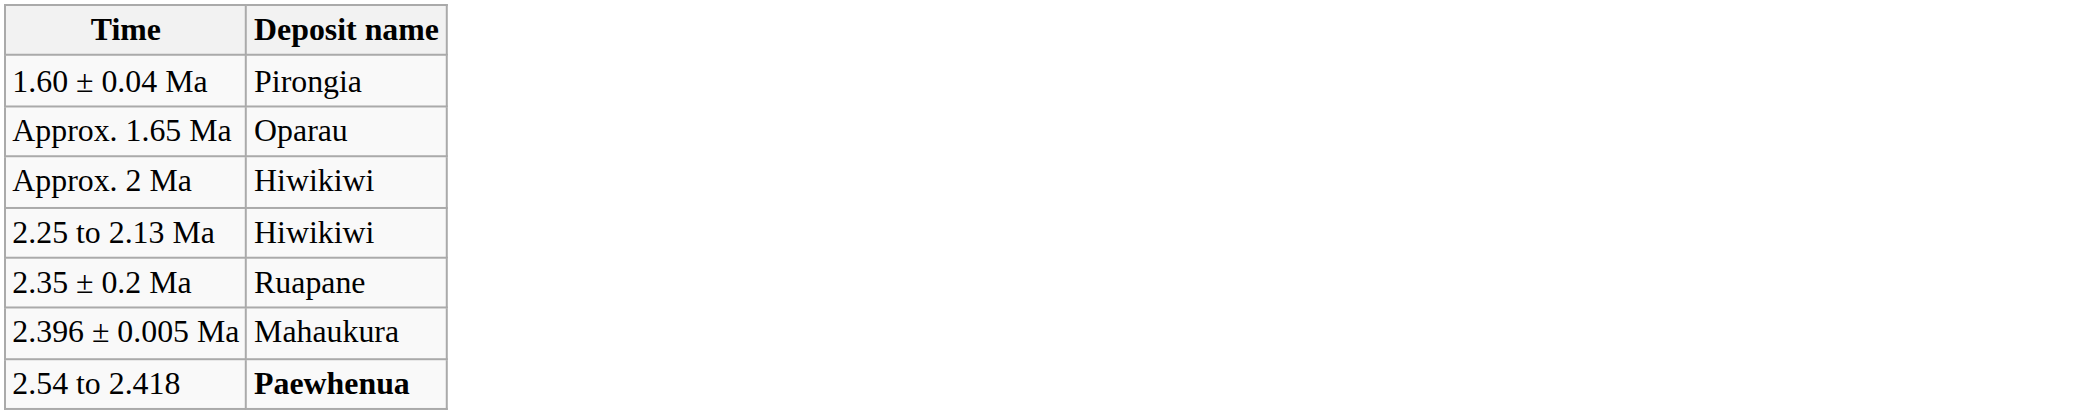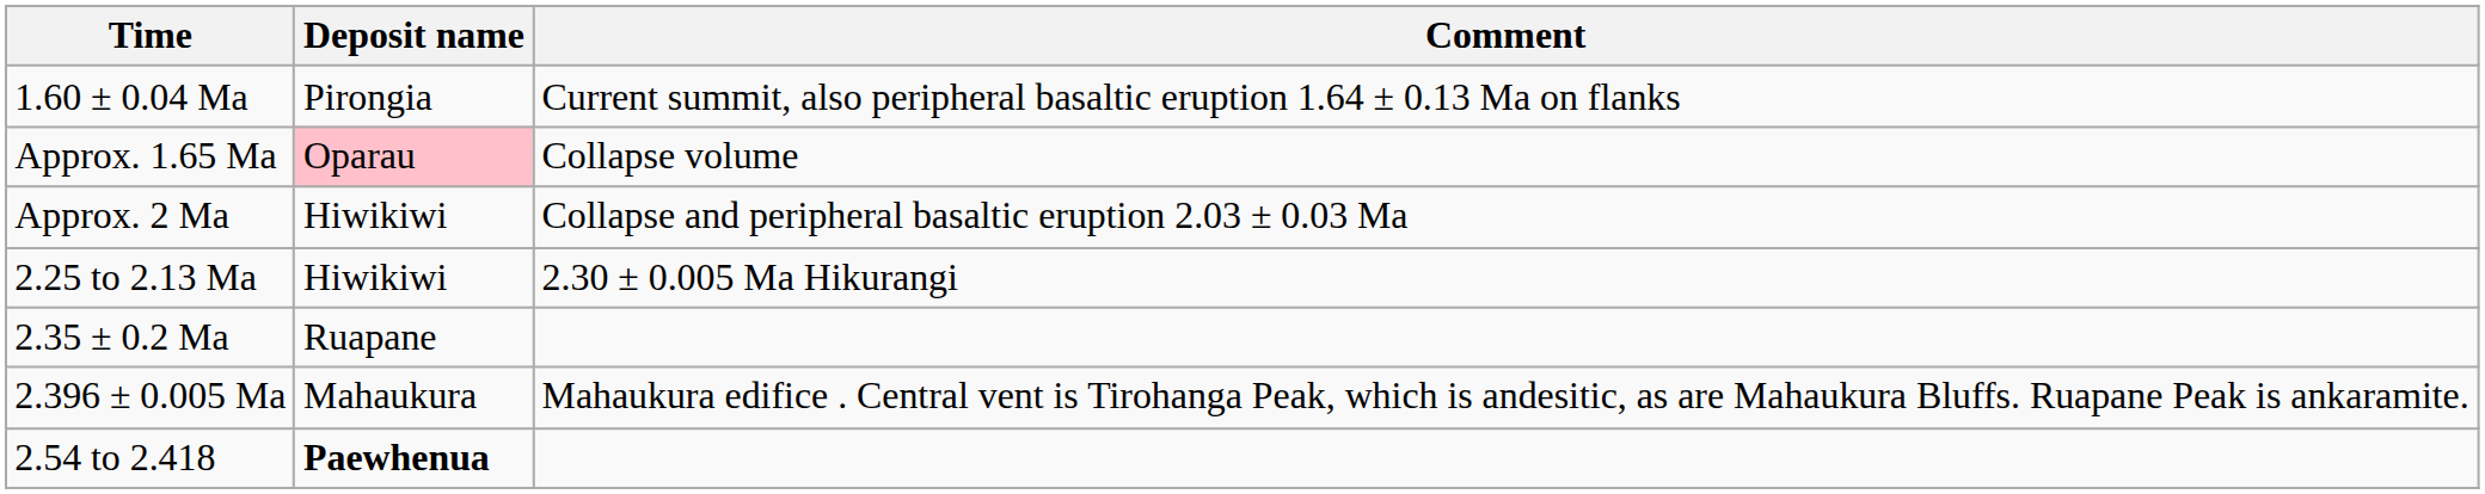 <table class="wikitable">
 <tr>
 <th>Time</th>
 <th>Deposit name</th>
+<th>Comment</th>
 </tr>
 <tr>
 <td>1.60 ± 0.04 Ma</td>
 <td>Pirongia</td>
+<td>Current summit, also peripheral basaltic eruption 1.64 ± 0.13 Ma on flanks</td>
 </tr>
 <tr>
 <td>Approx. 1.65 Ma</td>
-<td>Oparau</td>
+<td style="background: pink;">Oparau</td>
+<td>Collapse volume </td>
 </tr>
 <tr>
 <td>Approx. 2 Ma</td>
 <td>Hiwikiwi</td>
+<td>Collapse and peripheral basaltic eruption 2.03 ± 0.03 Ma</td>
 </tr>
 <tr>
 <td>2.25 to 2.13 Ma</td>
 <td>Hiwikiwi</td>
+<td>2.30 ± 0.005 Ma Hikurangi</td>
 </tr>
 <tr>
 <td>2.35 ± 0.2 Ma</td>
 <td>Ruapane</td>
+<td></td>
 </tr>
 <tr>
 <td>2.396 ± 0.005 Ma</td>
 <td>Mahaukura</td>
+<td>Mahaukura edifice . Central vent is Tirohanga Peak, which is andesitic, as are Mahaukura Bluffs. Ruapane Peak is ankaramite.</td>
 </tr>
 <tr>
 <td>2.54 to  2.418</td>
 <td><strong>Paewhenua</strong></td>
+<td></td>
 </tr>
 </table>
